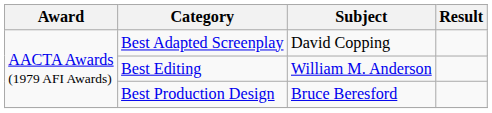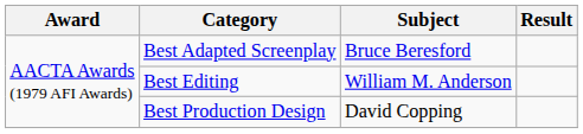 <table class="wikitable">
 <tr>
 <th>Award</th>
 <th>Category</th>
 <th>Subject</th>
 <th>Result</th>
 </tr>
 <tr>
 <td rowspan=3><a href='#'>AACTA Awards</a><br><small>(1979 AFI Awards)</small></td>
 <td><a href='#'>Best Adapted Screenplay</a></td>
-<td>David Copping</td>
+<td><a href='#'>Bruce Beresford</a></td>
 <td></td>
 </tr>
 <tr>
 <td><a href='#'>Best Editing</a></td>
 <td><a href='#'>William M. Anderson</a></td>
 <td></td>
 </tr>
 <tr>
 <td><a href='#'>Best Production Design</a></td>
-<td><a href='#'>Bruce Beresford</a></td>
+<td>David Copping</td>
 <td></td>
 </tr>
 <tr>
 </tr>
 </table>
